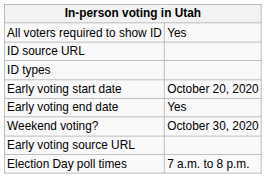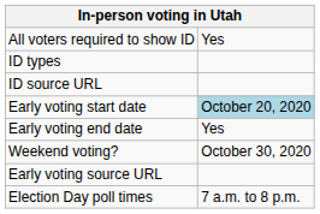 <table class="wikitable">
 <tr>
 <th colspan="2">In-person voting in Utah</th>
 </tr>
 <tr>
 <td>All voters required to show ID</td>
 <td>Yes</td>
 </tr>
 <tr>
+<td>ID types</td>
+<td></td>
+</tr>
+<tr>
 <td>ID source URL</td>
 <td></td>
 </tr>
 <tr>
-<td>ID types</td>
-<td></td>
-</tr>
-<tr>
 <td>Early voting start date</td>
-<td>October 20, 2020</td>
+<td style="background: lightblue;">October 20, 2020</td>
 </tr>
 <tr>
 <td>Early voting end date</td>
 <td>Yes</td>
 </tr>
 <tr>
 <td>Weekend voting?</td>
 <td>October 30, 2020</td>
 </tr>
 <tr>
 <td>Early voting source URL</td>
 <td></td>
 </tr>
 <tr>
 <td>Election Day poll times</td>
 <td>7 a.m. to 8 p.m.</td>
 </tr>
 </table>
